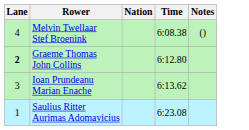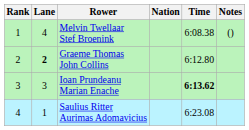 <table class="wikitable sortable" style="text-align:center">
 <tr>
+<th>Rank</th>
 <th>Lane</th>
 <th>Rower</th>
 <th>Nation</th>
 <th>Time</th>
 <th>Notes</th>
 </tr>
 <tr bgcolor=bbf3bb>
+<td>1</td>
 <td>4</td>
 <td align="left"><a href='#'>Melvin Twellaar</a><br><a href='#'>Stef Broenink</a></td>
 <td align="left"></td>
 <td>6:08.38</td>
 <td> ()</td>
 </tr>
 <tr bgcolor=bbf3bb>
+<td>2</td>
 <td><strong>2</strong></td>
 <td align="left"><a href='#'>Graeme Thomas</a><br><a href='#'>John Collins</a></td>
 <td align="left"></td>
 <td>6:12.80</td>
 <td></td>
 </tr>
 <tr bgcolor=bbf3bb>
 <td>3</td>
+<td>3</td>
 <td align="left"><a href='#'>Ioan Prundeanu</a><br><a href='#'>Marian Enache</a></td>
 <td align="left"></td>
-<td>6:13.62</td>
+<td><strong>6:13.62</strong></td>
 <td></td>
 </tr>
 <tr bgcolor=bbf3ff>
+<td>4</td>
 <td>1</td>
 <td align="left"><a href='#'>Saulius Ritter</a><br><a href='#'>Aurimas Adomavicius</a></td>
 <td align="left"></td>
 <td>6:23.08</td>
 <td></td>
 </tr>
 </table>
